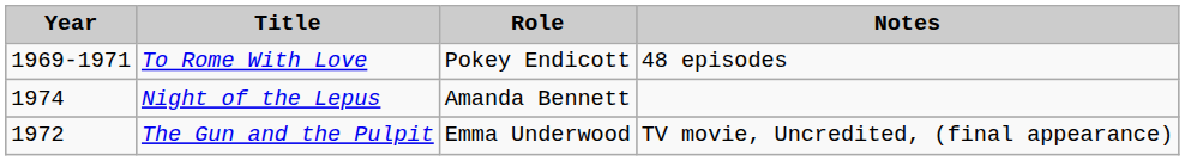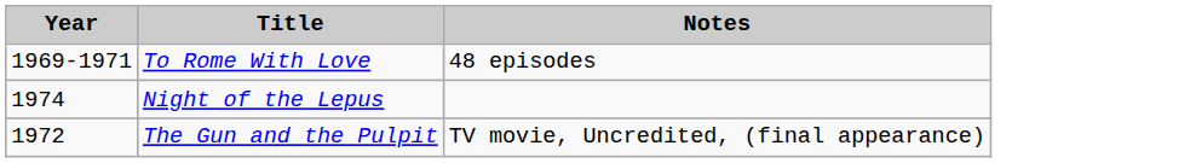 <table class="wikitable" style="font-size:90%;">
 <tr>
 <th style="background: #CCCCCC;">Year</th>
 <th style="background: #CCCCCC;">Title</th>
-<th style="background: #CCCCCC;">Role</th>
 <th style="background: #CCCCCC;">Notes</th>
 </tr>
 <tr>
 <td>1969-1971</td>
 <td><em><a href='#'>To Rome With Love</a></em></td>
-<td>Pokey Endicott</td>
 <td>48 episodes</td>
 </tr>
 <tr>
 <td>1974</td>
 <td><em><a href='#'>Night of the Lepus</a></em></td>
-<td>Amanda Bennett</td>
 <td></td>
 </tr>
 <tr>
 <td>1972</td>
 <td><em><a href='#'>The Gun and the Pulpit</a></em></td>
-<td>Emma Underwood</td>
 <td>TV movie, Uncredited, (final appearance)</td>
 </tr>
 </table>
